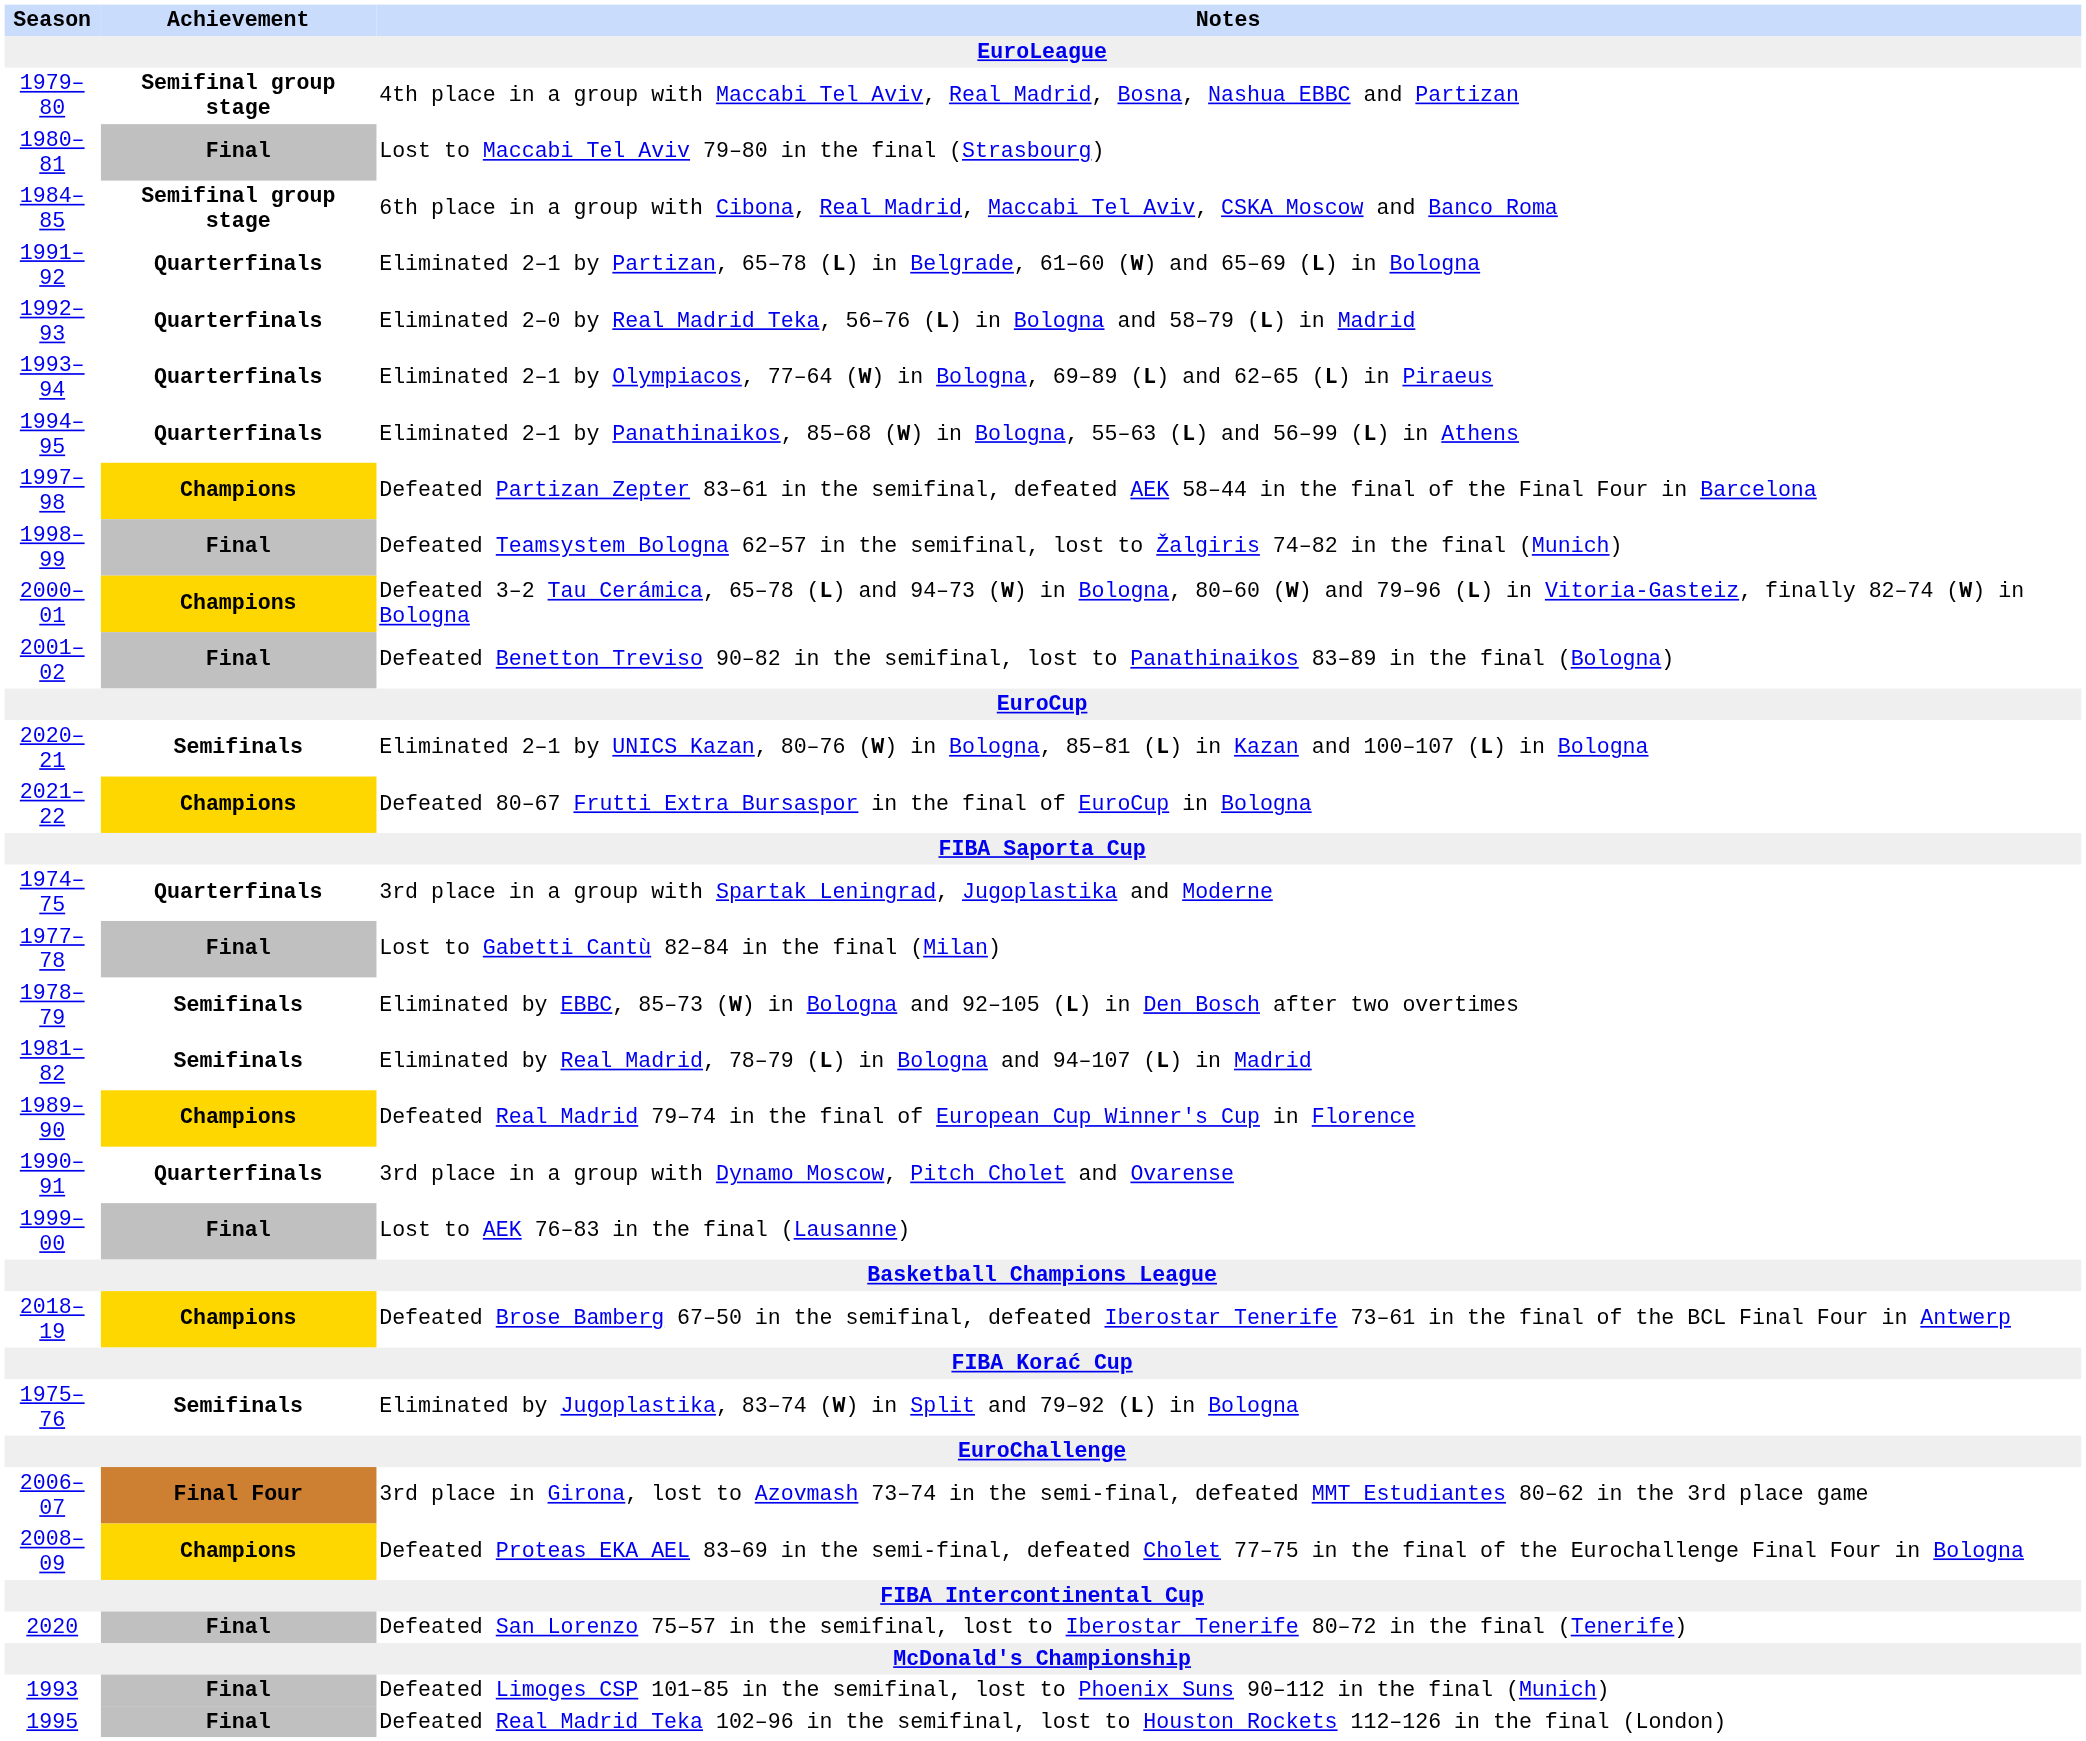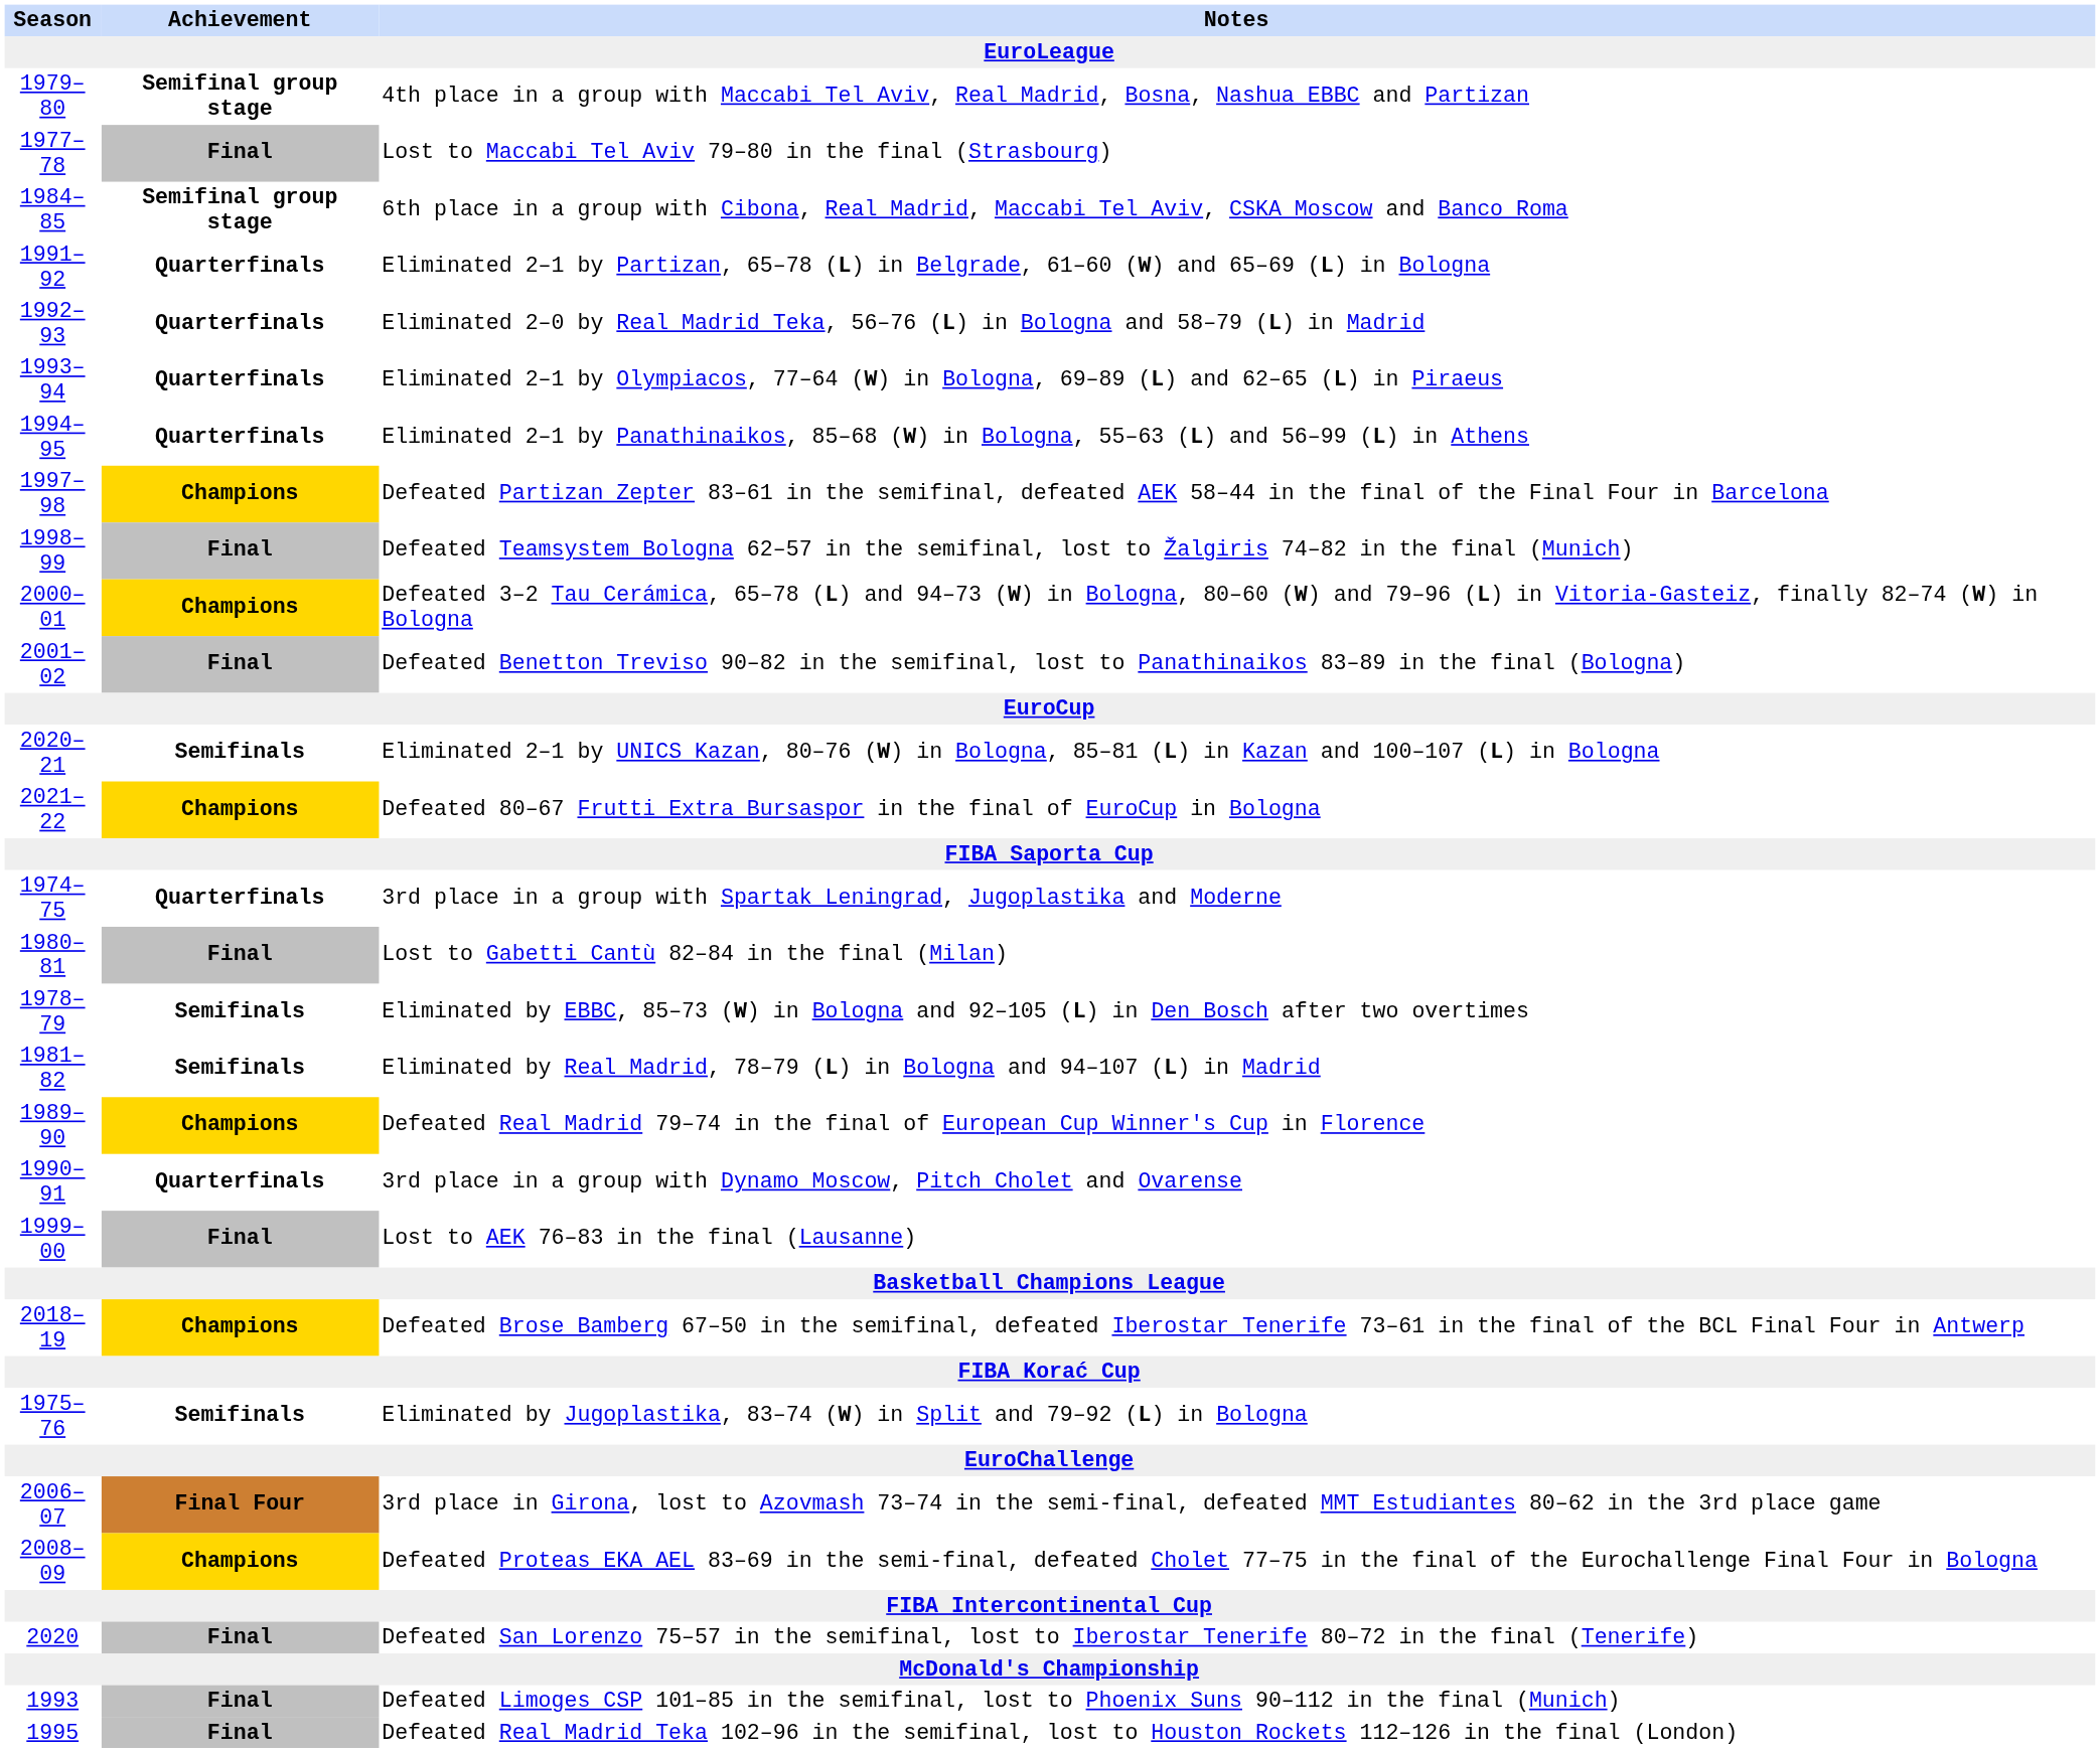 <table class="toccolours" border="0" cellpadding="2" cellspacing="0" align="left" style="margin:0.5em;">
 <tr bgcolor=#CADCFB>
 <th>Season</th>
 <th>Achievement</th>
 <th>Notes</th>
 </tr>
 <tr>
 <th colspan="4" bgcolor=#EFEFEF><a href='#'>EuroLeague</a></th>
 </tr>
 <tr>
 <td align="center"><a href='#'>1979–80</a></td>
 <td align="center"><strong>Semifinal group stage</strong></td>
 <td align="left">4th place in a group with <a href='#'>Maccabi Tel Aviv</a>, <a href='#'>Real Madrid</a>, <a href='#'>Bosna</a>, <a href='#'>Nashua EBBC</a> and <a href='#'>Partizan</a></td>
 </tr>
 <tr>
-<td align="center"><a href='#'>1980–81</a></td>
+<td align="center"><a href='#'>1977–78</a></td>
 <td align="center" bgcolor= silver><strong>Final</strong></td>
 <td align="left">Lost to <a href='#'>Maccabi Tel Aviv</a> 79–80 in the final (<a href='#'>Strasbourg</a>)</td>
 </tr>
 <tr>
 <td align="center"><a href='#'>1984–85</a></td>
 <td align="center"><strong>Semifinal group stage</strong></td>
 <td align="left">6th place in a group with <a href='#'>Cibona</a>, <a href='#'>Real Madrid</a>, <a href='#'>Maccabi Tel Aviv</a>, <a href='#'>CSKA Moscow</a> and <a href='#'>Banco Roma</a></td>
 </tr>
 <tr>
 <td align="center"><a href='#'>1991–92</a></td>
 <td align="center"><strong>Quarterfinals</strong></td>
 <td align="left">Eliminated 2–1 by <a href='#'>Partizan</a>, 65–78 (<strong>L</strong>) in <a href='#'>Belgrade</a>, 61–60 (<strong>W</strong>) and 65–69 (<strong>L</strong>) in <a href='#'>Bologna</a></td>
 </tr>
 <tr>
 <td align="center"><a href='#'>1992–93</a></td>
 <td align="center"><strong>Quarterfinals</strong></td>
 <td align="left">Eliminated 2–0 by <a href='#'>Real Madrid Teka</a>, 56–76 (<strong>L</strong>) in <a href='#'>Bologna</a> and 58–79 (<strong>L</strong>) in <a href='#'>Madrid</a></td>
 </tr>
 <tr>
 <td align="center"><a href='#'>1993–94</a></td>
 <td align="center"><strong>Quarterfinals</strong></td>
 <td align="left">Eliminated 2–1 by <a href='#'>Olympiacos</a>, 77–64 (<strong>W</strong>) in <a href='#'>Bologna</a>, 69–89 (<strong>L</strong>) and 62–65 (<strong>L</strong>) in <a href='#'>Piraeus</a></td>
 </tr>
 <tr>
 <td align="center"><a href='#'>1994–95</a></td>
 <td align="center"><strong>Quarterfinals</strong></td>
 <td align="left">Eliminated 2–1 by <a href='#'>Panathinaikos</a>, 85–68 (<strong>W</strong>) in <a href='#'>Bologna</a>, 55–63 (<strong>L</strong>) and 56–99 (<strong>L</strong>) in <a href='#'>Athens</a></td>
 </tr>
 <tr>
 <td align="center"><a href='#'>1997–98</a></td>
 <td align="center" bgcolor="gold"><strong>Champions</strong></td>
 <td align="left">Defeated <a href='#'>Partizan Zepter</a> 83–61 in the semifinal, defeated <a href='#'>AEK</a> 58–44 in the final of the Final Four in <a href='#'>Barcelona</a></td>
 </tr>
 <tr>
 <td align="center"><a href='#'>1998–99</a></td>
 <td align="center" bgcolor= silver><strong>Final</strong></td>
 <td align="left">Defeated <a href='#'>Teamsystem Bologna</a> 62–57 in the semifinal, lost to <a href='#'>Žalgiris</a> 74–82 in the final (<a href='#'>Munich</a>)</td>
 </tr>
 <tr>
 <td align="center"><a href='#'>2000–01</a></td>
 <td align="center" bgcolor="gold"><strong>Champions</strong></td>
 <td align="left">Defeated 3–2 <a href='#'>Tau Cerámica</a>, 65–78 (<strong>L</strong>) and 94–73 (<strong>W</strong>) in <a href='#'>Bologna</a>, 80–60 (<strong>W</strong>) and 79–96 (<strong>L</strong>) in <a href='#'>Vitoria-Gasteiz</a>, finally 82–74 (<strong>W</strong>) in <a href='#'>Bologna</a></td>
 </tr>
 <tr>
 <td align="center"><a href='#'>2001–02</a></td>
 <td align="center" bgcolor= silver><strong>Final</strong></td>
 <td align="left">Defeated <a href='#'>Benetton Treviso</a> 90–82 in the semifinal, lost to <a href='#'>Panathinaikos</a> 83–89 in the final (<a href='#'>Bologna</a>)</td>
 </tr>
 <tr>
 <th colspan="4" bgcolor=#EFEFEF><a href='#'>EuroCup</a></th>
 </tr>
 <tr>
 <td align="center"><a href='#'>2020–21</a></td>
 <td align="center"><strong>Semifinals</strong></td>
 <td align="left">Eliminated 2–1 by <a href='#'>UNICS Kazan</a>, 80–76 (<strong>W</strong>) in <a href='#'>Bologna</a>, 85–81 (<strong>L</strong>) in <a href='#'>Kazan</a> and 100–107 (<strong>L</strong>) in <a href='#'>Bologna</a></td>
 </tr>
 <tr>
 <td align="center"><a href='#'>2021–22</a></td>
 <td align="center" bgcolor="gold"><strong>Champions</strong></td>
 <td align="left">Defeated 80–67 <a href='#'>Frutti Extra Bursaspor</a> in the final of <a href='#'>EuroCup</a> in <a href='#'>Bologna</a></td>
 </tr>
 <tr>
 <th colspan="4" bgcolor=#EFEFEF><a href='#'>FIBA Saporta Cup</a></th>
 </tr>
 <tr>
 <td align="center"><a href='#'>1974–75</a></td>
 <td align="center"><strong>Quarterfinals</strong></td>
 <td align="left">3rd place in a group with <a href='#'>Spartak Leningrad</a>, <a href='#'>Jugoplastika</a> and <a href='#'>Moderne</a></td>
 </tr>
 <tr>
-<td align="center"><a href='#'>1977–78</a></td>
+<td align="center"><a href='#'>1980–81</a></td>
 <td align="center" bgcolor= silver><strong>Final</strong></td>
 <td align="left">Lost to <a href='#'>Gabetti Cantù</a> 82–84 in the final (<a href='#'>Milan</a>)</td>
 </tr>
 <tr>
 <td align="center"><a href='#'>1978–79</a></td>
 <td align="center"><strong>Semifinals</strong></td>
 <td align="left">Eliminated by <a href='#'>EBBC</a>, 85–73 (<strong>W</strong>) in <a href='#'>Bologna</a> and 92–105 (<strong>L</strong>) in <a href='#'>Den Bosch</a> after two overtimes</td>
 </tr>
 <tr>
 <td align="center"><a href='#'>1981–82</a></td>
 <td align="center"><strong>Semifinals</strong></td>
 <td align="left">Eliminated by <a href='#'>Real Madrid</a>, 78–79 (<strong>L</strong>) in <a href='#'>Bologna</a> and 94–107 (<strong>L</strong>) in <a href='#'>Madrid</a></td>
 </tr>
 <tr>
 <td align="center"><a href='#'>1989–90</a></td>
 <td align="center" bgcolor="gold"><strong>Champions</strong></td>
 <td align="left">Defeated <a href='#'>Real Madrid</a> 79–74 in the final of <a href='#'>European Cup Winner's Cup</a> in <a href='#'>Florence</a></td>
 </tr>
 <tr>
 <td align="center"><a href='#'>1990–91</a></td>
 <td align="center"><strong>Quarterfinals</strong></td>
 <td align="left">3rd place in a group with <a href='#'>Dynamo Moscow</a>, <a href='#'>Pitch Cholet</a> and <a href='#'>Ovarense</a></td>
 </tr>
 <tr>
 <td align="center"><a href='#'>1999–00</a></td>
 <td align="center" bgcolor= silver><strong>Final</strong></td>
 <td align="left">Lost to <a href='#'>AEK</a> 76–83 in the final (<a href='#'>Lausanne</a>)</td>
 </tr>
 <tr>
 <th colspan="4" bgcolor=#EFEFEF><a href='#'>Basketball Champions League</a></th>
 </tr>
 <tr>
 <td align="center"><a href='#'>2018–19</a></td>
 <td align="center" bgcolor="gold"><strong>Champions</strong></td>
 <td align="left">Defeated <a href='#'>Brose Bamberg</a> 67–50 in the semifinal, defeated <a href='#'>Iberostar Tenerife</a> 73–61 in the final of the BCL Final Four in <a href='#'>Antwerp</a></td>
 </tr>
 <tr>
 <th colspan="4" bgcolor=#EFEFEF><a href='#'>FIBA Korać Cup</a></th>
 </tr>
 <tr>
 <td align="center"><a href='#'>1975–76</a></td>
 <td align="center"><strong>Semifinals</strong></td>
 <td align="left">Eliminated by <a href='#'>Jugoplastika</a>, 83–74 (<strong>W</strong>) in <a href='#'>Split</a> and 79–92 (<strong>L</strong>) in <a href='#'>Bologna</a></td>
 </tr>
 <tr>
 <th colspan="4" bgcolor=#EFEFEF><a href='#'>EuroChallenge</a></th>
 </tr>
 <tr>
 <td align="center"><a href='#'>2006–07</a></td>
 <td align="center" bgcolor= #CD7F32><strong>Final Four</strong></td>
 <td align="left">3rd place in <a href='#'>Girona</a>, lost to <a href='#'>Azovmash</a> 73–74 in the semi-final, defeated <a href='#'>MMT Estudiantes</a> 80–62 in the 3rd place game</td>
 </tr>
 <tr>
 <td align="center"><a href='#'>2008–09</a></td>
 <td align="center" bgcolor="gold"><strong>Champions</strong></td>
 <td align="left">Defeated <a href='#'>Proteas EKA AEL</a> 83–69 in the semi-final, defeated <a href='#'>Cholet</a> 77–75 in the final of the Eurochallenge Final Four in <a href='#'>Bologna</a></td>
 </tr>
 <tr>
 <th colspan="4" bgcolor=#EFEFEF><a href='#'>FIBA Intercontinental Cup</a></th>
 </tr>
 <tr>
 <td align="center"><a href='#'>2020</a></td>
 <td align="center" bgcolor= silver><strong>Final</strong></td>
 <td align="left">Defeated <a href='#'>San Lorenzo</a> 75–57 in the semifinal, lost to <a href='#'>Iberostar Tenerife</a> 80–72 in the final (<a href='#'>Tenerife</a>)</td>
 </tr>
 <tr>
 <th colspan="4" bgcolor=#EFEFEF><a href='#'>McDonald's Championship</a></th>
 </tr>
 <tr>
 <td align="center"><a href='#'>1993</a></td>
 <td align="center" bgcolor= silver><strong>Final</strong></td>
 <td align="left">Defeated <a href='#'>Limoges CSP</a> 101–85 in the semifinal, lost to <a href='#'>Phoenix Suns</a> 90–112 in the final (<a href='#'>Munich</a>)</td>
 </tr>
 <tr>
 <td align="center"><a href='#'>1995</a></td>
 <td align="center" bgcolor=silver><strong>Final</strong></td>
 <td align="left">Defeated <a href='#'>Real Madrid Teka</a> 102–96 in the semifinal, lost to <a href='#'>Houston Rockets</a> 112–126 in the final (London)</td>
 </tr>
 </table>
